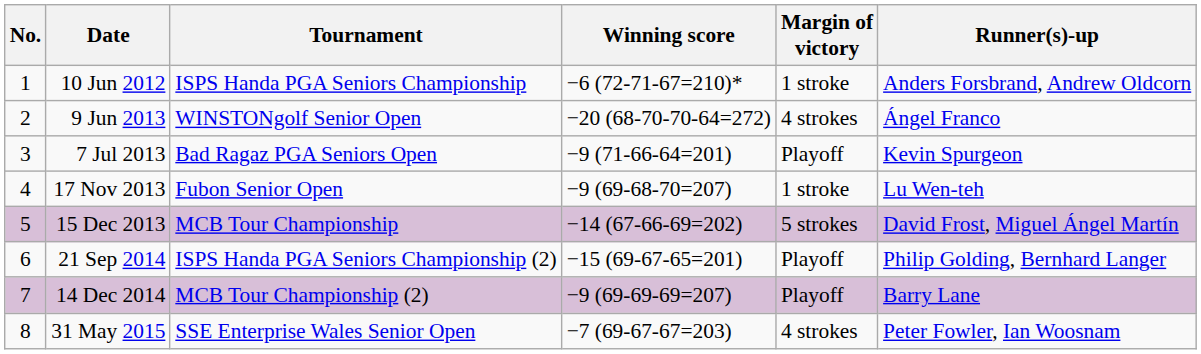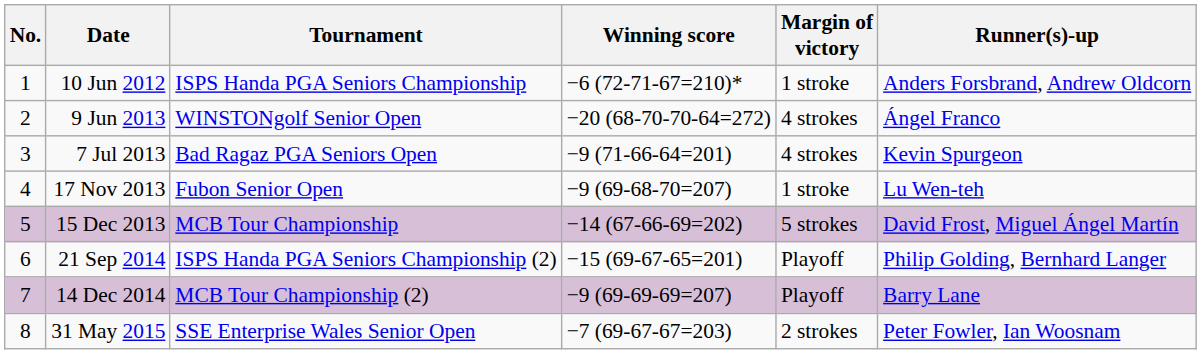 <table class="wikitable" style="font-size:95%;">
 <tr>
 <th>No.</th>
 <th>Date</th>
 <th>Tournament</th>
 <th>Winning score</th>
 <th>Margin of<br>victory</th>
 <th>Runner(s)-up</th>
 </tr>
 <tr>
 <td align=center>1</td>
 <td align=right>10 Jun <a href='#'>2012</a></td>
 <td><a href='#'>ISPS Handa PGA Seniors Championship</a></td>
 <td>−6 (72-71-67=210)*</td>
 <td>1 stroke</td>
 <td> <a href='#'>Anders Forsbrand</a>,  <a href='#'>Andrew Oldcorn</a></td>
 </tr>
 <tr>
 <td align=center>2</td>
 <td align=right>9 Jun <a href='#'>2013</a></td>
 <td><a href='#'>WINSTONgolf Senior Open</a></td>
 <td>−20 (68-70-70-64=272)</td>
 <td>4 strokes</td>
 <td> <a href='#'>Ángel Franco</a></td>
 </tr>
 <tr>
 <td align=center>3</td>
 <td align=right>7 Jul 2013</td>
 <td><a href='#'>Bad Ragaz PGA Seniors Open</a></td>
 <td>−9 (71-66-64=201)</td>
-<td>Playoff</td>
+<td>4 strokes</td>
 <td> <a href='#'>Kevin Spurgeon</a></td>
 </tr>
 <tr>
 <td align=center>4</td>
 <td align=right>17 Nov 2013</td>
 <td><a href='#'>Fubon Senior Open</a></td>
 <td>−9 (69-68-70=207)</td>
 <td>1 stroke</td>
 <td> <a href='#'>Lu Wen-teh</a></td>
 </tr>
 <tr style="background:thistle;">
 <td align=center>5</td>
 <td align=right>15 Dec 2013</td>
 <td><a href='#'>MCB Tour Championship</a></td>
 <td>−14 (67-66-69=202)</td>
 <td>5 strokes</td>
 <td> <a href='#'>David Frost</a>,  <a href='#'>Miguel Ángel Martín</a></td>
 </tr>
 <tr>
 <td align=center>6</td>
 <td align=right>21 Sep <a href='#'>2014</a></td>
 <td><a href='#'>ISPS Handa PGA Seniors Championship</a> (2)</td>
 <td>−15 (69-67-65=201)</td>
 <td>Playoff</td>
 <td> <a href='#'>Philip Golding</a>,  <a href='#'>Bernhard Langer</a></td>
 </tr>
 <tr style="background:thistle;">
 <td align=center>7</td>
 <td align=right>14 Dec 2014</td>
 <td><a href='#'>MCB Tour Championship</a> (2)</td>
 <td>−9 (69-69-69=207)</td>
 <td>Playoff</td>
 <td> <a href='#'>Barry Lane</a></td>
 </tr>
 <tr>
 <td align=center>8</td>
 <td align=right>31 May <a href='#'>2015</a></td>
 <td><a href='#'>SSE Enterprise Wales Senior Open</a></td>
 <td>−7 (69-67-67=203)</td>
-<td>4 strokes</td>
+<td>2 strokes</td>
 <td> <a href='#'>Peter Fowler</a>,  <a href='#'>Ian Woosnam</a></td>
 </tr>
 </table>
